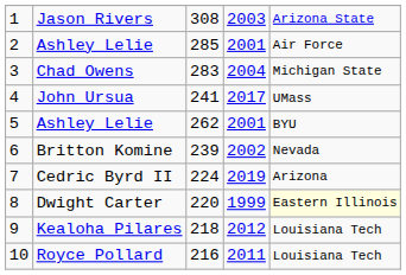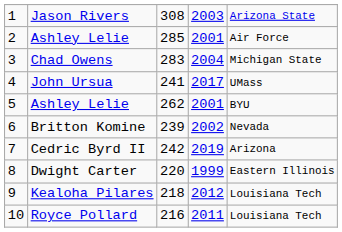 <table class="wikitable">
 <tr>
 </tr>
 <tr>
 <td>1</td>
 <td><a href='#'>Jason Rivers</a></td>
 <td>308</td>
 <td><a href='#'>2003</a></td>
 <td style="font-size:80%;"><a href='#'>Arizona State</a></td>
 </tr>
 <tr>
 <td>2</td>
 <td><a href='#'>Ashley Lelie</a></td>
 <td>285</td>
 <td><a href='#'>2001</a></td>
 <td style="font-size:80%;">Air Force</td>
 </tr>
 <tr>
 <td>3</td>
 <td><a href='#'>Chad Owens</a></td>
 <td>283</td>
 <td><a href='#'>2004</a></td>
 <td style="font-size:80%;">Michigan State</td>
 </tr>
 <tr>
 <td>4</td>
 <td><a href='#'>John Ursua</a></td>
 <td>241</td>
 <td><a href='#'>2017</a></td>
 <td style="font-size:80%;">UMass</td>
 </tr>
 <tr>
 <td>5</td>
 <td><a href='#'>Ashley Lelie</a></td>
 <td>262</td>
 <td><a href='#'>2001</a></td>
 <td style="font-size:80%;">BYU</td>
 </tr>
 <tr>
 <td>6</td>
 <td>Britton Komine</td>
 <td>239</td>
 <td><a href='#'>2002</a></td>
 <td style="font-size:80%;">Nevada</td>
 </tr>
 <tr>
 <td>7</td>
 <td>Cedric Byrd II</td>
-<td>224</td>
+<td>242</td>
 <td><a href='#'>2019</a></td>
 <td style="font-size:80%;">Arizona</td>
 </tr>
 <tr>
 <td>8</td>
 <td>Dwight Carter</td>
 <td>220</td>
 <td><a href='#'>1999</a></td>
-<td style="background: lightyellow; font-size:80%;">Eastern Illinois</td>
+<td style="font-size:80%;">Eastern Illinois</td>
 </tr>
 <tr>
 <td>9</td>
 <td><a href='#'>Kealoha Pilares</a></td>
 <td>218</td>
 <td><a href='#'>2012</a></td>
 <td style="font-size:80%;">Louisiana Tech</td>
 </tr>
 <tr>
 <td>10</td>
 <td><a href='#'>Royce Pollard</a></td>
 <td>216</td>
 <td><a href='#'>2011</a></td>
 <td style="font-size:80%;">Louisiana Tech</td>
 </tr>
 </table>
